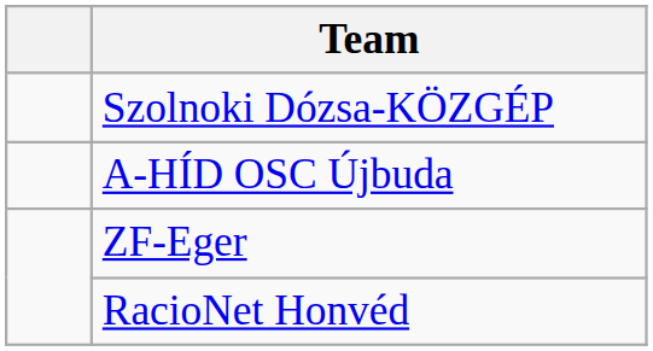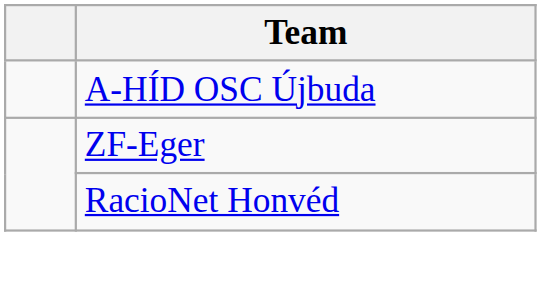 <table class="wikitable" style="text-align:center">
 <tr>
 <th width=25></th>
 <th width=200>Team</th>
-</tr>
-<tr>
-<td></td>
-<td align=left> <a href='#'>Szolnoki Dózsa-KÖZGÉP</a></td>
 </tr>
 <tr>
 <td></td>
 <td align=left> <a href='#'>A-HÍD OSC Újbuda</a></td>
 </tr>
 <tr>
 <td rowspan=2></td>
 <td align=left> <a href='#'>ZF-Eger</a></td>
 </tr>
 <tr>
 <td align=left> <a href='#'>RacioNet Honvéd</a></td>
 </tr>
 </table>
